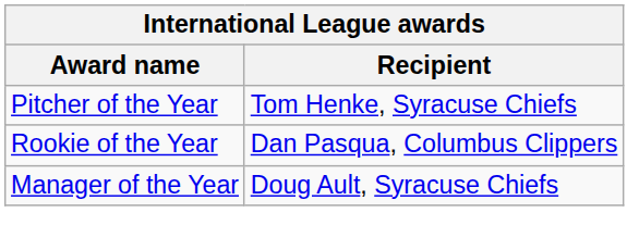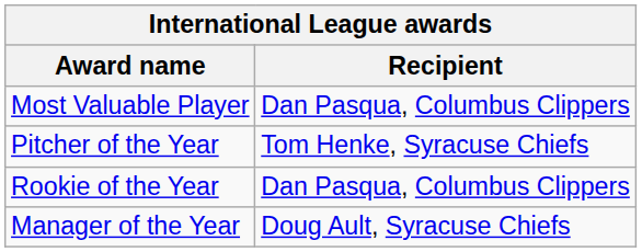 <table class="wikitable">
 <tr>
 <th colspan="2">International League awards</th>
 </tr>
 <tr>
 <th>Award name</th>
 <th>Recipient</th>
+</tr>
+<tr>
+<td><a href='#'>Most Valuable Player</a></td>
+<td><a href='#'>Dan Pasqua</a>, <a href='#'>Columbus Clippers</a></td>
 </tr>
 <tr>
 <td><a href='#'>Pitcher of the Year</a></td>
 <td><a href='#'>Tom Henke</a>, <a href='#'>Syracuse Chiefs</a></td>
 </tr>
 <tr>
 <td><a href='#'>Rookie of the Year</a></td>
 <td><a href='#'>Dan Pasqua</a>, <a href='#'>Columbus Clippers</a></td>
 </tr>
 <tr>
 <td><a href='#'>Manager of the Year</a></td>
 <td><a href='#'>Doug Ault</a>, <a href='#'>Syracuse Chiefs</a></td>
 </tr>
 </table>
